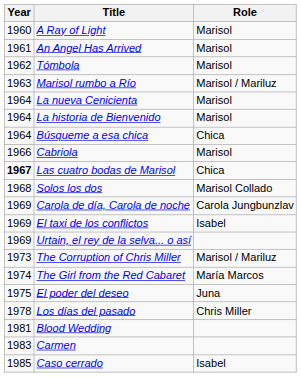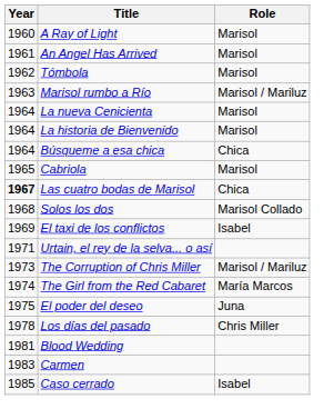 <table class="wikitable sortable">
 <tr>
 <th>Year</th>
 <th>Title</th>
 <th>Role</th>
 </tr>
 <tr>
 <td>1960</td>
 <td><em><a href='#'>A Ray of Light</a></em></td>
 <td>Marisol</td>
 </tr>
 <tr>
 <td>1961</td>
 <td><em><a href='#'>An Angel Has Arrived</a></em></td>
 <td>Marisol</td>
 </tr>
 <tr>
 <td>1962</td>
 <td><em><a href='#'>Tómbola</a></em></td>
 <td>Marisol</td>
 </tr>
 <tr>
 <td>1963</td>
 <td><em><a href='#'>Marisol rumbo a Río</a></em></td>
 <td>Marisol / Mariluz</td>
 </tr>
 <tr>
 <td>1964</td>
 <td><em><a href='#'>La nueva Cenicienta</a></em></td>
 <td>Marisol</td>
 </tr>
 <tr>
 <td>1964</td>
 <td><em><a href='#'>La historia de Bienvenido</a></em></td>
 <td>Marisol</td>
 </tr>
 <tr>
 <td>1964</td>
 <td><em><a href='#'>Búsqueme a esa chica</a></em></td>
 <td>Chica</td>
 </tr>
 <tr>
-<td>1966</td>
+<td>1965</td>
 <td><em><a href='#'>Cabriola</a></em></td>
 <td>Marisol</td>
 </tr>
 <tr>
 <td><strong>1967</strong></td>
 <td><em><a href='#'>Las cuatro bodas de Marisol</a></em></td>
 <td>Chica</td>
 </tr>
 <tr>
 <td>1968</td>
 <td><em><a href='#'>Solos los dos</a></em></td>
 <td>Marisol Collado</td>
 </tr>
 <tr>
 <td>1969</td>
-<td><em><a href='#'>Carola de día, Carola de noche</a></em></td>
-<td>Carola Jungbunzlav</td>
-</tr>
-<tr>
-<td>1969</td>
 <td><em><a href='#'>El taxi de los conflictos</a></em></td>
 <td>Isabel</td>
 </tr>
 <tr>
-<td>1969</td>
+<td>1971</td>
 <td><em><a href='#'>Urtain, el rey de la selva... o así</a></em></td>
 <td></td>
 </tr>
 <tr>
 <td>1973</td>
 <td><em><a href='#'>The Corruption of Chris Miller</a></em></td>
 <td>Marisol / Mariluz</td>
 </tr>
 <tr>
 <td>1974</td>
 <td><em><a href='#'>The Girl from the Red Cabaret</a></em></td>
 <td>María Marcos</td>
 </tr>
 <tr>
 <td>1975</td>
 <td><em><a href='#'>El poder del deseo</a></em></td>
 <td>Juna</td>
 </tr>
 <tr>
 <td>1978</td>
 <td><em><a href='#'>Los días del pasado</a></em></td>
 <td>Chris Miller</td>
 </tr>
 <tr>
 <td>1981</td>
 <td><em><a href='#'>Blood Wedding</a></em></td>
 <td></td>
 </tr>
 <tr>
 <td>1983</td>
 <td><em><a href='#'>Carmen</a></em></td>
 <td></td>
 </tr>
 <tr>
 <td>1985</td>
 <td><em><a href='#'>Caso cerrado</a></em></td>
 <td>Isabel</td>
 </tr>
 </table>
